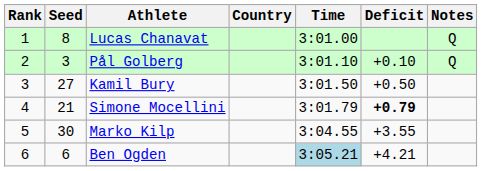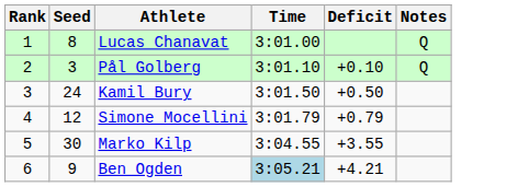 <table class="wikitable sortable" style="text-align:center">
 <tr>
 <th>Rank</th>
 <th>Seed</th>
 <th>Athlete</th>
-<th>Country</th>
 <th>Time</th>
 <th>Deficit</th>
 <th>Notes</th>
 </tr>
 <tr bgcolor=ccffcc>
 <td>1</td>
 <td>8</td>
 <td align=left><a href='#'>Lucas Chanavat</a></td>
-<td align=left></td>
 <td>3:01.00</td>
 <td></td>
 <td>Q</td>
 </tr>
 <tr bgcolor=ccffcc>
 <td>2</td>
 <td>3</td>
 <td align=left><a href='#'>Pål Golberg</a></td>
-<td align=left></td>
 <td>3:01.10</td>
 <td>+0.10</td>
 <td>Q</td>
 </tr>
 <tr>
 <td>3</td>
-<td>27</td>
+<td>24</td>
 <td align=left><a href='#'>Kamil Bury</a></td>
-<td align=left></td>
 <td>3:01.50</td>
 <td>+0.50</td>
 <td></td>
 </tr>
 <tr>
 <td>4</td>
-<td>21</td>
+<td>12</td>
 <td align=left><a href='#'>Simone Mocellini</a></td>
-<td align=left></td>
 <td>3:01.79</td>
-<td><strong>+0.79</strong></td>
+<td>+0.79</td>
 <td></td>
 </tr>
 <tr>
 <td>5</td>
 <td>30</td>
 <td align=left><a href='#'>Marko Kilp</a></td>
-<td align=left></td>
 <td>3:04.55</td>
 <td>+3.55</td>
 <td></td>
 </tr>
 <tr>
 <td>6</td>
-<td>6</td>
+<td>9</td>
 <td align=left><a href='#'>Ben Ogden</a></td>
-<td align=left></td>
 <td style="background: lightblue;">3:05.21</td>
 <td>+4.21</td>
 <td></td>
 </tr>
 </table>
